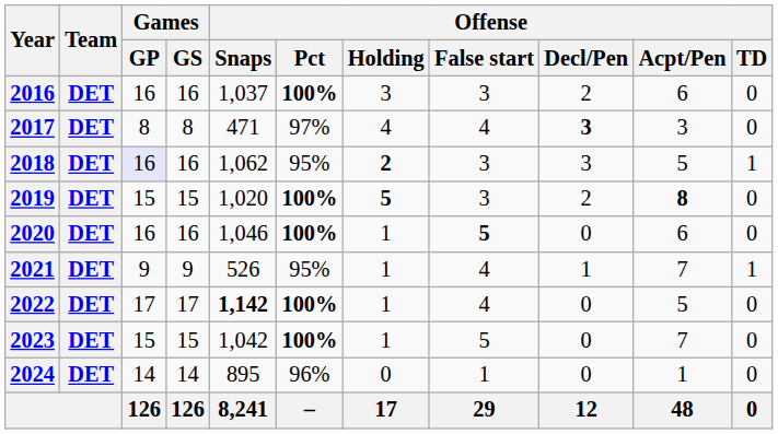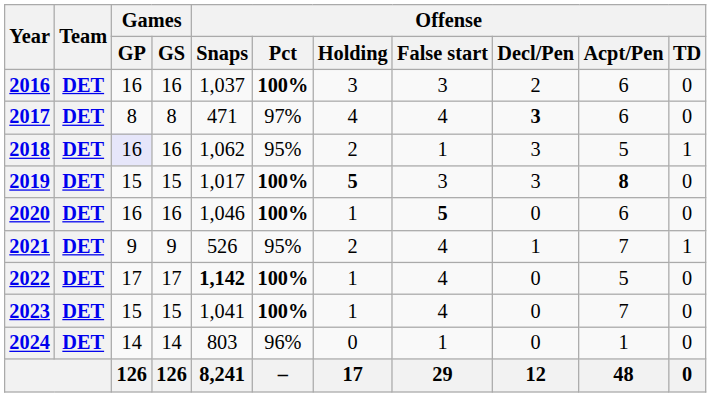 <table class="wikitable" style="text-align:center;">
 <tr>
 <th rowspan="2">Year</th>
 <th rowspan="2">Team</th>
 <th colspan="2">Games</th>
 <th colspan="8">Offense</th>
 </tr>
 <tr>
 <th>GP</th>
 <th>GS</th>
 <th>Snaps</th>
 <th>Pct</th>
 <th>Holding</th>
 <th>False start</th>
 <th>Decl/Pen</th>
 <th>Acpt/Pen</th>
 <th>TD</th>
 </tr>
 <tr>
 <th><a href='#'>2016</a></th>
 <th><a href='#'>DET</a></th>
 <td>16</td>
 <td>16</td>
 <td>1,037</td>
 <td><strong>100%</strong></td>
 <td>3</td>
 <td>3</td>
 <td>2</td>
 <td>6</td>
 <td>0</td>
 </tr>
 <tr>
 <th><a href='#'>2017</a></th>
 <th><a href='#'>DET</a></th>
 <td>8</td>
 <td>8</td>
 <td>471</td>
 <td>97%</td>
 <td>4</td>
 <td>4</td>
 <td><strong>3</strong></td>
-<td>3</td>
+<td>6</td>
 <td>0</td>
 </tr>
 <tr>
 <th><a href='#'>2018</a></th>
 <th><a href='#'>DET</a></th>
 <td style="background: lavender;">16</td>
 <td>16</td>
 <td>1,062</td>
 <td>95%</td>
-<td><strong>2</strong></td>
-<td>3</td>
+<td>2</td>
+<td>1</td>
 <td>3</td>
 <td>5</td>
 <td>1</td>
 </tr>
 <tr>
 <th><a href='#'>2019</a></th>
 <th><a href='#'>DET</a></th>
 <td>15</td>
 <td>15</td>
-<td>1,020</td>
+<td>1,017</td>
 <td><strong>100%</strong></td>
 <td><strong>5</strong></td>
 <td>3</td>
-<td>2</td>
+<td>3</td>
 <td><strong>8</strong></td>
 <td>0</td>
 </tr>
 <tr>
 <th><a href='#'>2020</a></th>
 <th><a href='#'>DET</a></th>
 <td>16</td>
 <td>16</td>
 <td>1,046</td>
 <td><strong>100%</strong></td>
 <td>1</td>
 <td><strong>5</strong></td>
 <td>0</td>
 <td>6</td>
 <td>0</td>
 </tr>
 <tr>
 <th><a href='#'>2021</a></th>
 <th><a href='#'>DET</a></th>
 <td>9</td>
 <td>9</td>
 <td>526</td>
 <td>95%</td>
-<td>1</td>
+<td>2</td>
 <td>4</td>
 <td>1</td>
 <td>7</td>
 <td>1</td>
 </tr>
 <tr>
 <th><a href='#'>2022</a></th>
 <th><a href='#'>DET</a></th>
 <td>17</td>
 <td>17</td>
 <td><strong>1,142</strong></td>
 <td><strong>100%</strong></td>
 <td>1</td>
 <td>4</td>
 <td>0</td>
 <td>5</td>
 <td>0</td>
 </tr>
 <tr>
 <th><a href='#'>2023</a></th>
 <th><a href='#'>DET</a></th>
 <td>15</td>
 <td>15</td>
-<td>1,042</td>
+<td>1,041</td>
 <td><strong>100%</strong></td>
 <td>1</td>
-<td>5</td>
+<td>4</td>
 <td>0</td>
 <td>7</td>
 <td>0</td>
 </tr>
 <tr>
 <th><a href='#'>2024</a></th>
 <th><a href='#'>DET</a></th>
 <td>14</td>
 <td>14</td>
-<td>895</td>
+<td>803</td>
 <td>96%</td>
 <td>0</td>
 <td>1</td>
 <td>0</td>
 <td>1</td>
 <td>0</td>
 </tr>
 <tr>
 <th colspan="2"></th>
 <th>126</th>
 <th>126</th>
 <th>8,241</th>
 <th>–</th>
 <th>17</th>
 <th>29</th>
 <th>12</th>
 <th>48</th>
 <th>0</th>
 </tr>
 </table>
